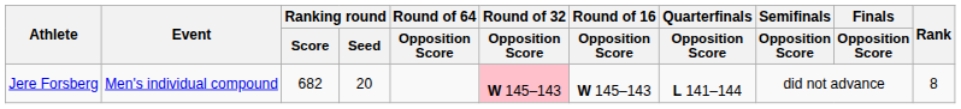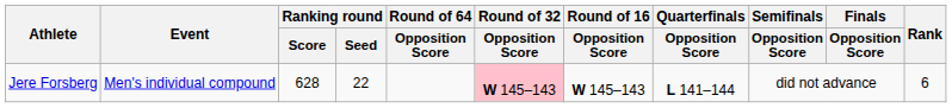 <table class="wikitable" style="font-size:90%">
 <tr>
 <th rowspan=2>Athlete</th>
 <th rowspan=2>Event</th>
 <th colspan="2">Ranking round</th>
 <th>Round of 64</th>
 <th>Round of 32</th>
 <th>Round of 16</th>
 <th>Quarterfinals</th>
 <th>Semifinals</th>
 <th>Finals</th>
 <th rowspan=2>Rank</th>
 </tr>
 <tr style="font-size:95%">
 <th>Score</th>
 <th>Seed</th>
 <th>Opposition<br>Score</th>
 <th>Opposition<br>Score</th>
 <th>Opposition<br>Score</th>
 <th>Opposition<br>Score</th>
 <th>Opposition<br>Score</th>
 <th>Opposition<br>Score</th>
 </tr>
 <tr align=center>
 <td align=left><a href='#'>Jere Forsberg</a></td>
 <td align=left><a href='#'>Men's individual compound</a></td>
-<td>682</td>
-<td>20</td>
+<td>628</td>
+<td>22</td>
 <td></td>
 <td style="background: pink;"><br><strong>W</strong> 145–143</td>
 <td><br><strong>W</strong> 145–143</td>
 <td><br><strong>L</strong> 141–144</td>
 <td colspan=2>did not advance</td>
-<td>8</td>
+<td>6</td>
 </tr>
 </table>
